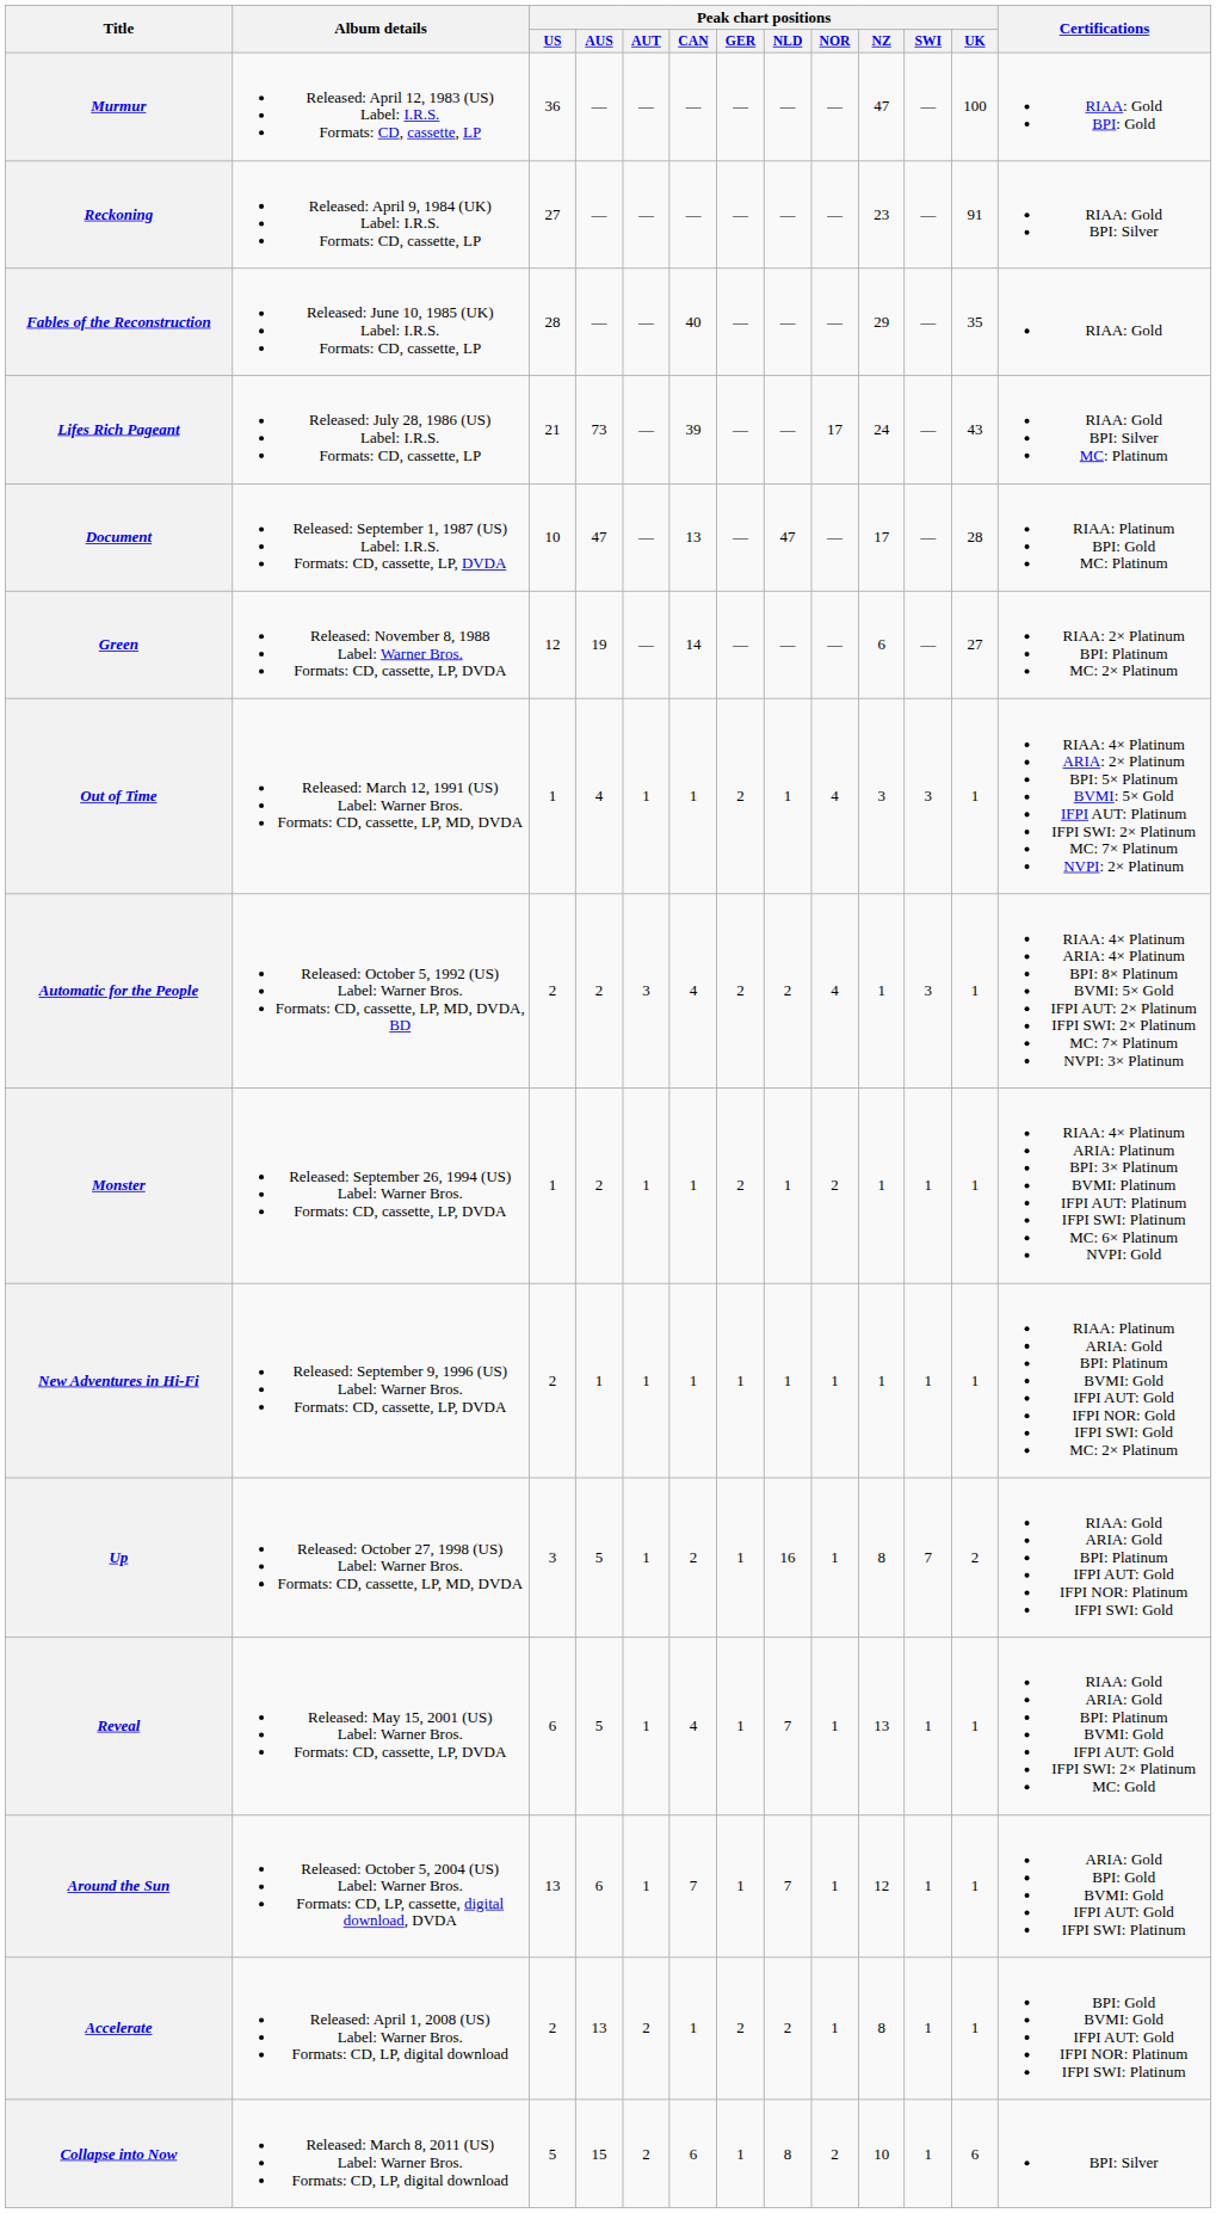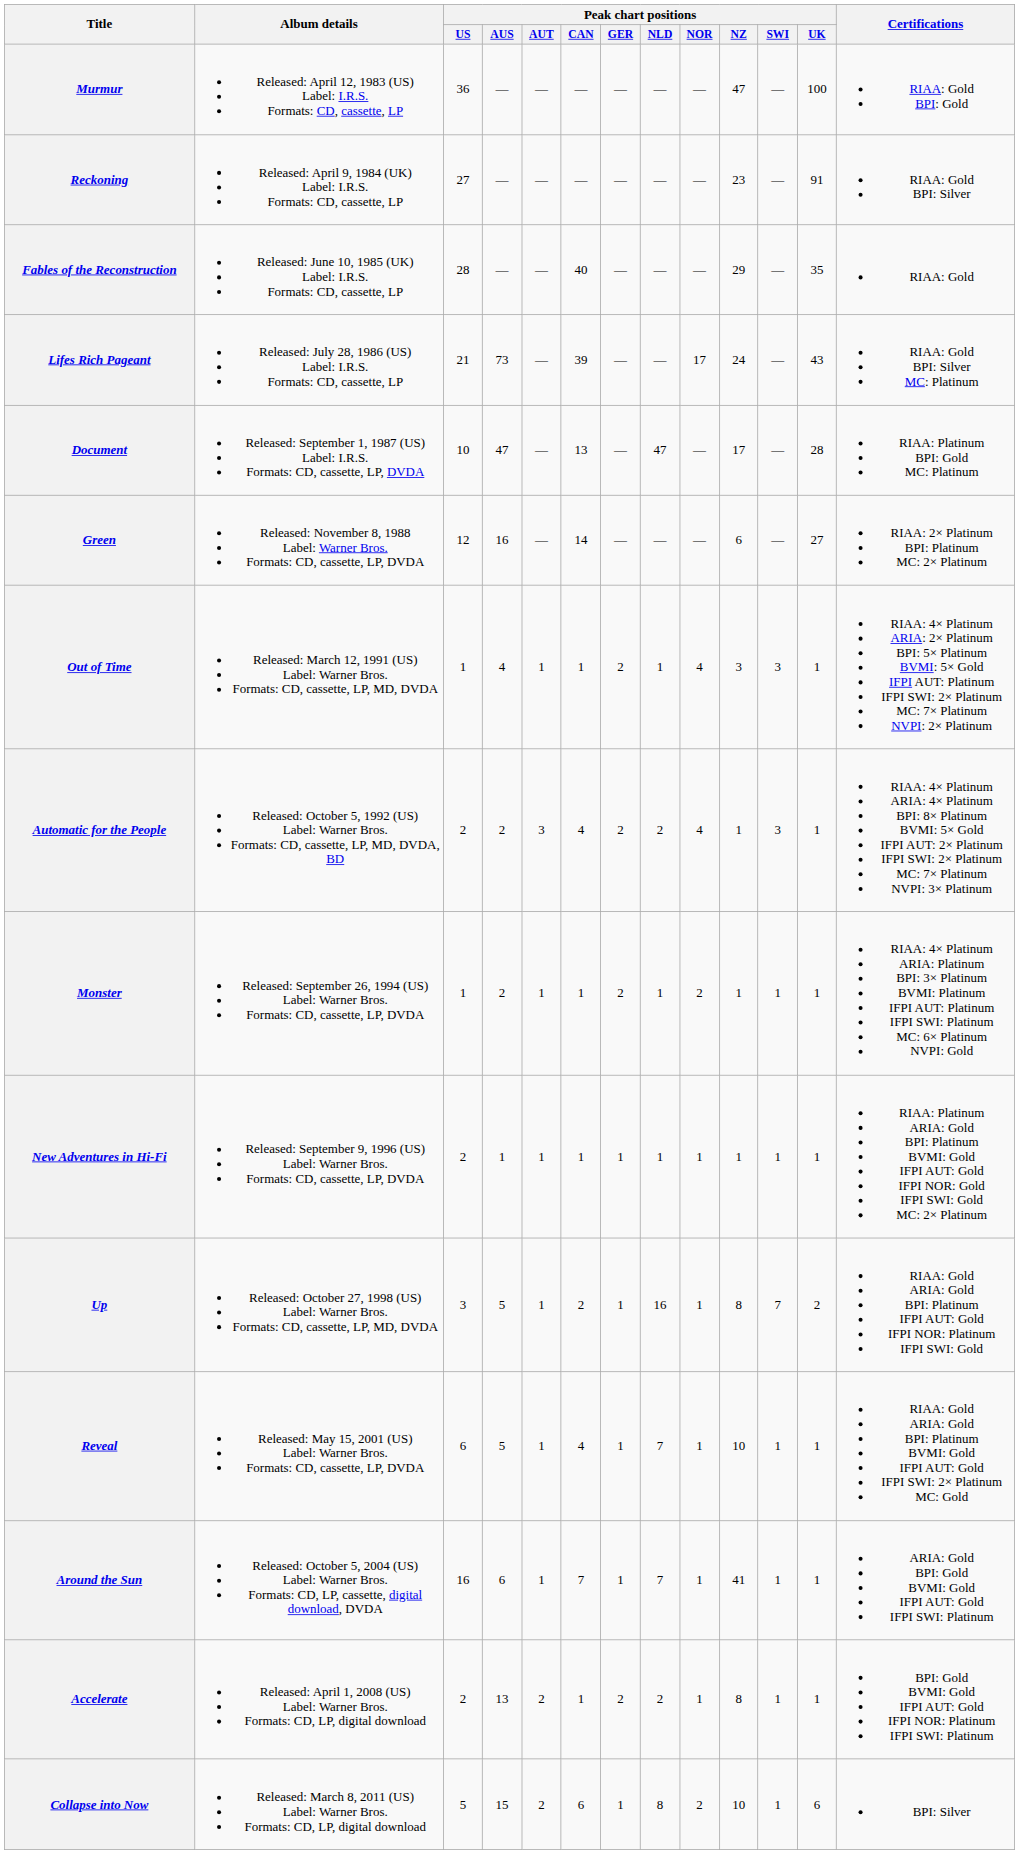 <table class="wikitable plainrowheaders" style="text-align:center;">
 <tr>
 <th scope="col" rowspan="2" style="width:15em;">Title</th>
 <th scope="col" rowspan="2" style="width:20em;">Album details</th>
 <th scope="col" colspan="10">Peak chart positions</th>
 <th scope="col" rowspan="2" style="width:14em;"><a href='#'>Certifications</a></th>
 </tr>
 <tr>
 <th scope="col" style="width:3em;font-size:90%;"><a href='#'>US</a><br></th>
 <th scope="col" style="width:3em;font-size:90%;"><a href='#'>AUS</a><br></th>
 <th scope="col" style="width:3em;font-size:90%;"><a href='#'>AUT</a><br></th>
 <th scope="col" style="width:3em;font-size:90%;"><a href='#'>CAN</a><br></th>
 <th scope="col" style="width:3em;font-size:90%;"><a href='#'>GER</a><br></th>
 <th scope="col" style="width:3em;font-size:90%;"><a href='#'>NLD</a><br></th>
 <th scope="col" style="width:3em;font-size:90%;"><a href='#'>NOR</a><br></th>
 <th scope="col" style="width:3em;font-size:90%;"><a href='#'>NZ</a><br></th>
 <th scope="col" style="width:3em;font-size:90%;"><a href='#'>SWI</a><br></th>
 <th scope="col" style="width:3em;font-size:90%;"><a href='#'>UK</a><br></th>
 </tr>
 <tr>
 <th scope="row"><em><a href='#'>Murmur</a></em></th>
 <td><br><ul><li>Released: April 12, 1983 <span>(US)</span></li><li>Label: <a href='#'>I.R.S.</a></li><li>Formats: <a href='#'>CD</a>, <a href='#'>cassette</a>, <a href='#'>LP</a></li></ul></td>
 <td>36</td>
 <td>—</td>
 <td>—</td>
 <td>—</td>
 <td>—</td>
 <td>—</td>
 <td>—</td>
 <td>47</td>
 <td>—</td>
 <td>100</td>
 <td><br><ul><li><a href='#'>RIAA</a>: Gold</li><li><a href='#'>BPI</a>: Gold</li></ul></td>
 </tr>
 <tr>
 <th scope="row"><em><a href='#'>Reckoning</a></em></th>
 <td><br><ul><li>Released: April 9, 1984 <span>(UK)</span></li><li>Label: I.R.S.</li><li>Formats: CD, cassette, LP</li></ul></td>
 <td>27</td>
 <td>—</td>
 <td>—</td>
 <td>—</td>
 <td>—</td>
 <td>—</td>
 <td>—</td>
 <td>23</td>
 <td>—</td>
 <td>91</td>
 <td><br><ul><li>RIAA: Gold</li><li>BPI: Silver</li></ul></td>
 </tr>
 <tr>
 <th scope="row"><em><a href='#'>Fables of the Reconstruction</a></em></th>
 <td><br><ul><li>Released: June 10, 1985 <span>(UK)</span></li><li>Label: I.R.S.</li><li>Formats: CD, cassette, LP</li></ul></td>
 <td>28</td>
 <td>—</td>
 <td>—</td>
 <td>40</td>
 <td>—</td>
 <td>—</td>
 <td>—</td>
 <td>29</td>
 <td>—</td>
 <td>35</td>
 <td><br><ul><li>RIAA: Gold</li></ul></td>
 </tr>
 <tr>
 <th scope="row"><em><a href='#'>Lifes Rich Pageant</a></em></th>
 <td><br><ul><li>Released: July 28, 1986 <span>(US)</span></li><li>Label: I.R.S.</li><li>Formats: CD, cassette, LP</li></ul></td>
 <td>21</td>
 <td>73</td>
 <td>—</td>
 <td>39</td>
 <td>—</td>
 <td>—</td>
 <td>17</td>
 <td>24</td>
 <td>—</td>
 <td>43</td>
 <td><br><ul><li>RIAA: Gold</li><li>BPI: Silver</li><li><a href='#'>MC</a>: Platinum</li></ul></td>
 </tr>
 <tr>
 <th scope="row"><em><a href='#'>Document</a></em></th>
 <td><br><ul><li>Released: September 1, 1987 <span>(US)</span></li><li>Label: I.R.S.</li><li>Formats: CD, cassette, LP, <a href='#'>DVDA</a></li></ul></td>
 <td>10</td>
 <td>47</td>
 <td>—</td>
 <td>13</td>
 <td>—</td>
 <td>47</td>
 <td>—</td>
 <td>17</td>
 <td>—</td>
 <td>28</td>
 <td><br><ul><li>RIAA: Platinum</li><li>BPI: Gold</li><li>MC: Platinum</li></ul></td>
 </tr>
 <tr>
 <th scope="row"><em><a href='#'>Green</a></em></th>
 <td><br><ul><li>Released: November 8, 1988</li><li>Label: <a href='#'>Warner Bros.</a></li><li>Formats: CD, cassette, LP, DVDA</li></ul></td>
 <td>12</td>
-<td>19</td>
+<td>16</td>
 <td>—</td>
 <td>14</td>
 <td>—</td>
 <td>—</td>
 <td>—</td>
 <td>6</td>
 <td>—</td>
 <td>27</td>
 <td><br><ul><li>RIAA: 2× Platinum</li><li>BPI: Platinum</li><li>MC: 2× Platinum</li></ul></td>
 </tr>
 <tr>
 <th scope="row"><em><a href='#'>Out of Time</a></em></th>
 <td><br><ul><li>Released: March 12, 1991 <span>(US)</span></li><li>Label: Warner Bros.</li><li>Formats: CD, cassette, LP, MD, DVDA</li></ul></td>
 <td>1</td>
 <td>4</td>
 <td>1</td>
 <td>1</td>
 <td>2</td>
 <td>1</td>
 <td>4</td>
 <td>3</td>
 <td>3</td>
 <td>1</td>
 <td><br><ul><li>RIAA: 4× Platinum</li><li><a href='#'>ARIA</a>: 2× Platinum</li><li>BPI: 5× Platinum</li><li><a href='#'>BVMI</a>: 5× Gold</li><li><a href='#'>IFPI</a> AUT: Platinum</li><li>IFPI SWI: 2× Platinum</li><li>MC: 7× Platinum</li><li><a href='#'>NVPI</a>: 2× Platinum</li></ul></td>
 </tr>
 <tr>
 <th scope="row"><em><a href='#'>Automatic for the People</a></em></th>
 <td><br><ul><li>Released: October 5, 1992 <span>(US)</span></li><li>Label: Warner Bros.</li><li>Formats: CD, cassette, LP, MD, DVDA, <a href='#'>BD</a></li></ul></td>
 <td>2</td>
 <td>2</td>
 <td>3</td>
 <td>4</td>
 <td>2</td>
 <td>2</td>
 <td>4</td>
 <td>1</td>
 <td>3</td>
 <td>1</td>
 <td><br><ul><li>RIAA: 4× Platinum</li><li>ARIA: 4× Platinum</li><li>BPI: 8× Platinum</li><li>BVMI: 5× Gold</li><li>IFPI AUT: 2× Platinum</li><li>IFPI SWI: 2× Platinum</li><li>MC: 7× Platinum</li><li>NVPI: 3× Platinum</li></ul></td>
 </tr>
 <tr>
 <th scope="row"><em><a href='#'>Monster</a></em></th>
 <td><br><ul><li>Released: September 26, 1994 <span>(US)</span></li><li>Label: Warner Bros.</li><li>Formats: CD, cassette, LP, DVDA</li></ul></td>
 <td>1</td>
 <td>2</td>
 <td>1</td>
 <td>1</td>
 <td>2</td>
 <td>1</td>
 <td>2</td>
 <td>1</td>
 <td>1</td>
 <td>1</td>
 <td><br><ul><li>RIAA: 4× Platinum</li><li>ARIA: Platinum</li><li>BPI: 3× Platinum</li><li>BVMI: Platinum</li><li>IFPI AUT: Platinum</li><li>IFPI SWI: Platinum</li><li>MC: 6× Platinum</li><li>NVPI: Gold</li></ul></td>
 </tr>
 <tr>
 <th scope="row"><em><a href='#'>New Adventures in Hi-Fi</a></em></th>
 <td><br><ul><li>Released: September 9, 1996 <span>(US)</span></li><li>Label: Warner Bros.</li><li>Formats: CD, cassette, LP, DVDA</li></ul></td>
 <td>2</td>
 <td>1</td>
 <td>1</td>
 <td>1</td>
 <td>1</td>
 <td>1</td>
 <td>1</td>
 <td>1</td>
 <td>1</td>
 <td>1</td>
 <td><br><ul><li>RIAA: Platinum</li><li>ARIA: Gold</li><li>BPI: Platinum</li><li>BVMI: Gold</li><li>IFPI AUT: Gold</li><li>IFPI NOR: Gold</li><li>IFPI SWI: Gold</li><li>MC: 2× Platinum</li></ul></td>
 </tr>
 <tr>
 <th scope="row"><em><a href='#'>Up</a></em></th>
 <td><br><ul><li>Released: October 27, 1998 <span>(US)</span></li><li>Label: Warner Bros.</li><li>Formats: CD, cassette, LP, MD, DVDA</li></ul></td>
 <td>3</td>
 <td>5</td>
 <td>1</td>
 <td>2</td>
 <td>1</td>
 <td>16</td>
 <td>1</td>
 <td>8</td>
 <td>7</td>
 <td>2</td>
 <td><br><ul><li>RIAA: Gold</li><li>ARIA: Gold</li><li>BPI: Platinum</li><li>IFPI AUT: Gold</li><li>IFPI NOR: Platinum</li><li>IFPI SWI: Gold</li></ul></td>
 </tr>
 <tr>
 <th scope="row"><em><a href='#'>Reveal</a></em></th>
 <td><br><ul><li>Released: May 15, 2001 <span>(US)</span></li><li>Label: Warner Bros.</li><li>Formats: CD, cassette, LP, DVDA</li></ul></td>
 <td>6</td>
 <td>5</td>
 <td>1</td>
 <td>4</td>
 <td>1</td>
 <td>7</td>
 <td>1</td>
-<td>13</td>
+<td>10</td>
 <td>1</td>
 <td>1</td>
 <td><br><ul><li>RIAA: Gold</li><li>ARIA: Gold</li><li>BPI: Platinum</li><li>BVMI: Gold</li><li>IFPI AUT: Gold</li><li>IFPI SWI: 2× Platinum</li><li>MC: Gold</li></ul></td>
 </tr>
 <tr>
 <th scope="row"><em><a href='#'>Around the Sun</a></em></th>
 <td><br><ul><li>Released: October 5, 2004 <span>(US)</span></li><li>Label: Warner Bros.</li><li>Formats: CD, LP, cassette, <a href='#'>digital download</a>, DVDA</li></ul></td>
-<td>13</td>
+<td>16</td>
 <td>6</td>
 <td>1</td>
 <td>7</td>
 <td>1</td>
 <td>7</td>
 <td>1</td>
-<td>12</td>
+<td>41</td>
 <td>1</td>
 <td>1</td>
 <td><br><ul><li>ARIA: Gold</li><li>BPI: Gold</li><li>BVMI: Gold</li><li>IFPI AUT: Gold</li><li>IFPI SWI: Platinum</li></ul></td>
 </tr>
 <tr>
 <th scope="row"><em><a href='#'>Accelerate</a></em></th>
 <td><br><ul><li>Released: April 1, 2008 <span>(US)</span></li><li>Label: Warner Bros.</li><li>Formats: CD, LP, digital download</li></ul></td>
 <td>2</td>
 <td>13</td>
 <td>2</td>
 <td>1</td>
 <td>2</td>
 <td>2</td>
 <td>1</td>
 <td>8</td>
 <td>1</td>
 <td>1</td>
 <td><br><ul><li>BPI: Gold</li><li>BVMI: Gold</li><li>IFPI AUT: Gold</li><li>IFPI NOR: Platinum</li><li>IFPI SWI: Platinum</li></ul></td>
 </tr>
 <tr>
 <th scope="row"><em><a href='#'>Collapse into Now</a></em></th>
 <td><br><ul><li>Released: March 8, 2011 <span>(US)</span></li><li>Label: Warner Bros.</li><li>Formats: CD, LP, digital download</li></ul></td>
 <td>5</td>
 <td>15</td>
 <td>2</td>
 <td>6</td>
 <td>1</td>
 <td>8</td>
 <td>2</td>
 <td>10</td>
 <td>1</td>
 <td>6</td>
 <td><br><ul><li>BPI: Silver</li></ul></td>
 </tr>
 </table>
